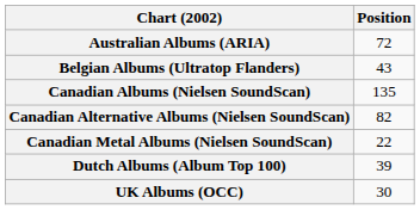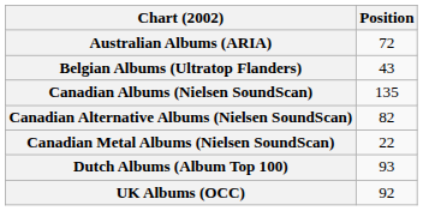 <table class="wikitable sortable plainrowheaders" style="text-align:center">
 <tr>
 <th scope="col">Chart (2002)</th>
 <th scope="col">Position</th>
 </tr>
 <tr>
 <th scope="row">Australian Albums (ARIA)</th>
 <td>72</td>
 </tr>
 <tr>
 <th scope="row">Belgian Albums (Ultratop Flanders)</th>
 <td>43</td>
 </tr>
 <tr>
 <th scope="row">Canadian Albums (Nielsen SoundScan)</th>
 <td>135</td>
 </tr>
 <tr>
 <th scope="row">Canadian Alternative Albums (Nielsen SoundScan)</th>
 <td>82</td>
 </tr>
 <tr>
 <th scope="row">Canadian Metal Albums (Nielsen SoundScan)</th>
 <td>22</td>
 </tr>
 <tr>
 <th scope="row">Dutch Albums (Album Top 100)</th>
-<td>39</td>
+<td>93</td>
 </tr>
 <tr>
 <th scope="row">UK Albums (OCC)</th>
-<td>30</td>
+<td>92</td>
 </tr>
 </table>
